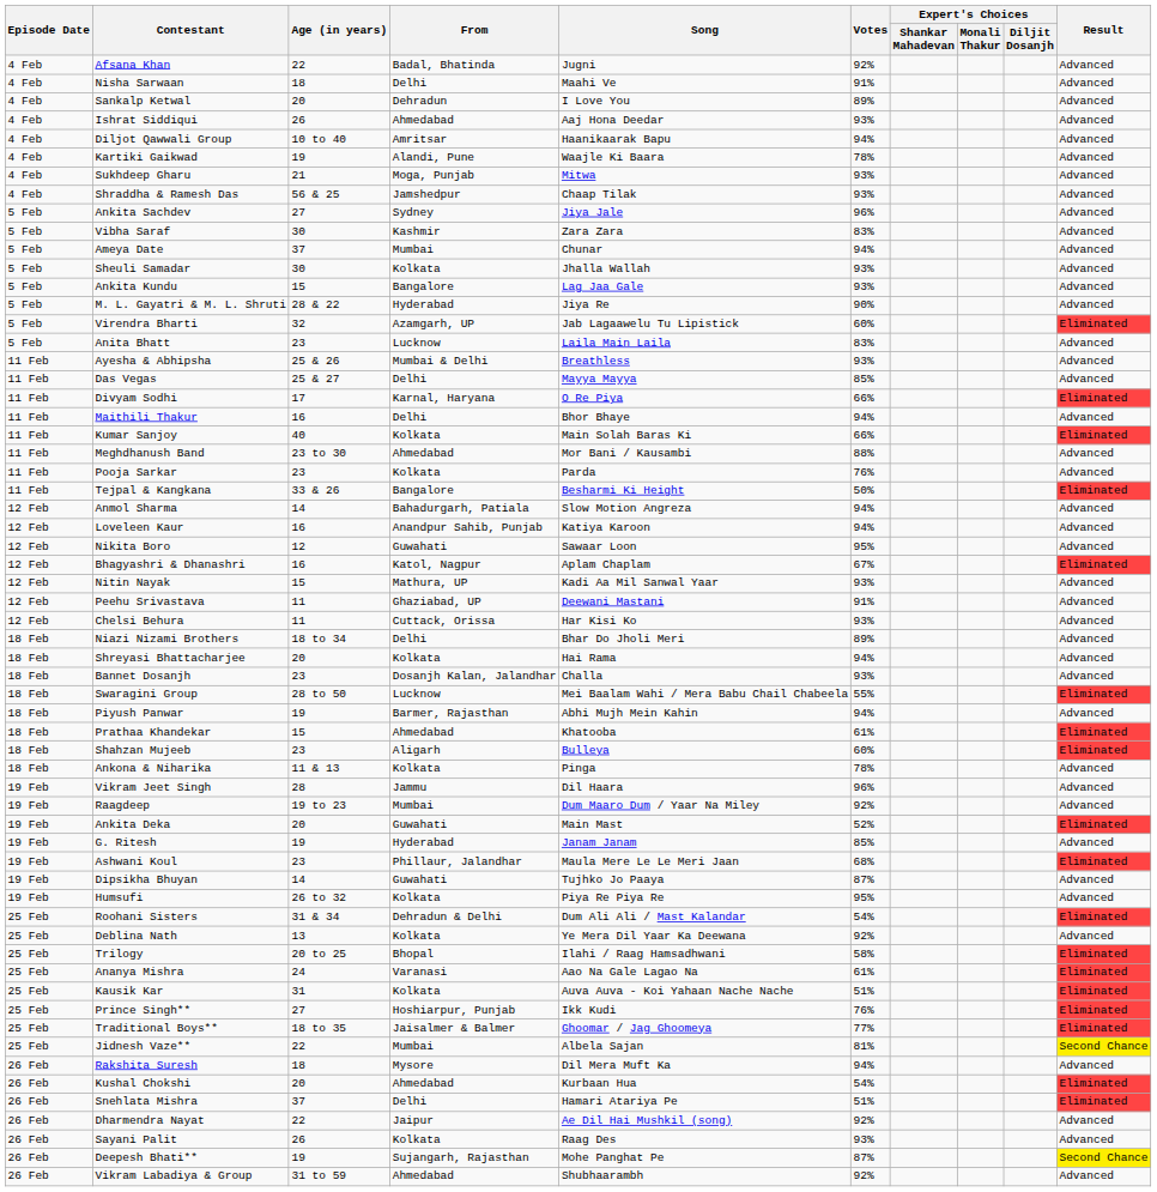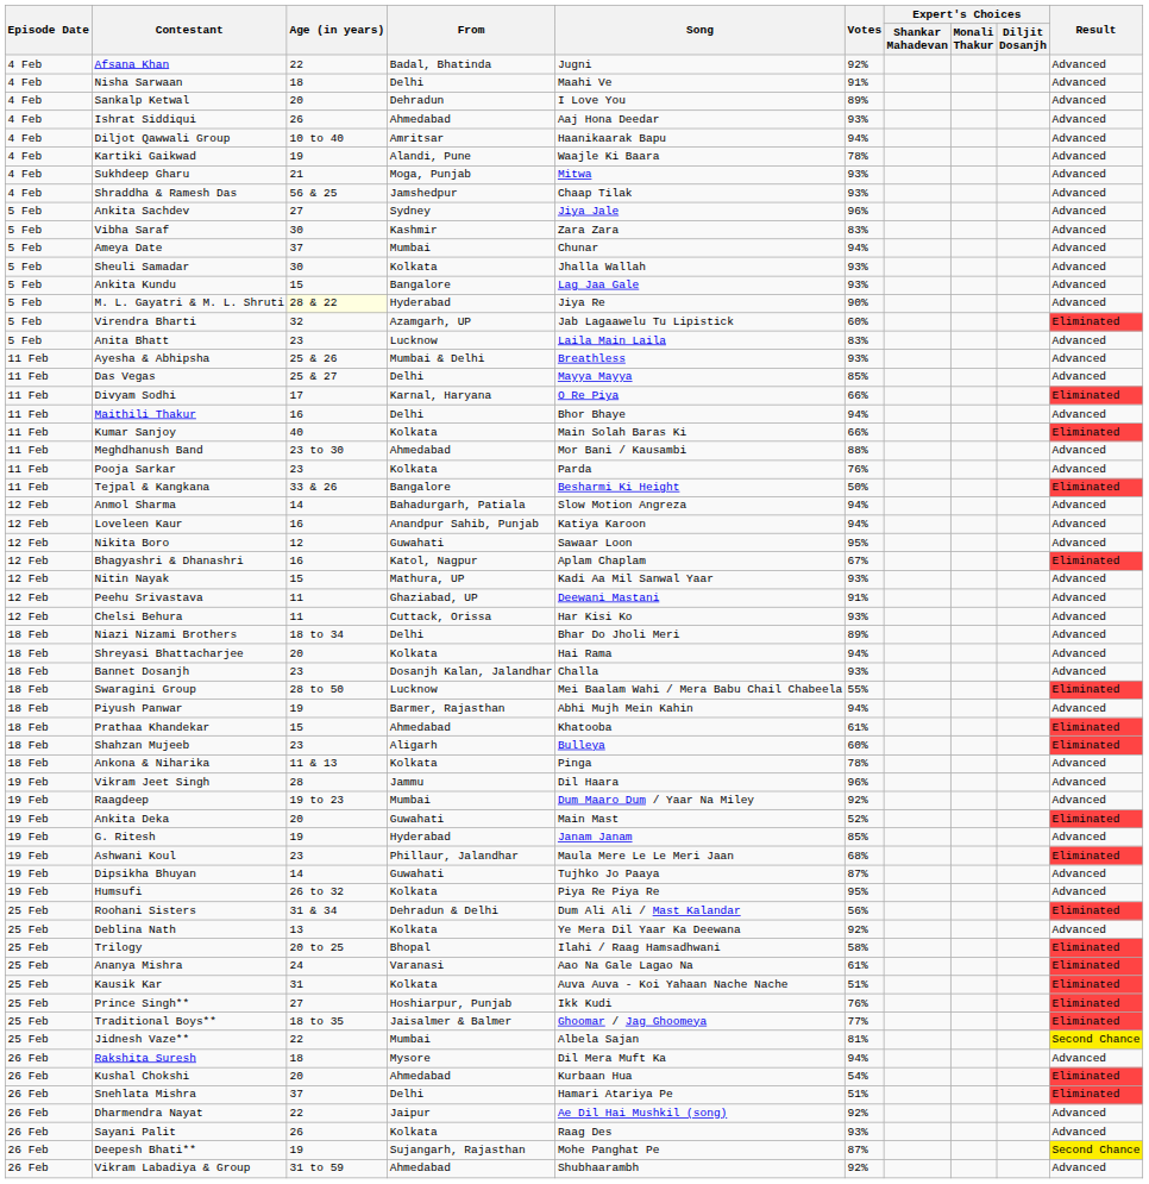 <table class="wikitable sortable mw-collapsible">
 <tr>
 <th rowspan="2">Episode Date</th>
 <th rowspan="2">Contestant</th>
 <th rowspan="2">Age (in years)</th>
 <th rowspan="2">From</th>
 <th rowspan="2">Song</th>
 <th rowspan="2">Votes</th>
 <th colspan="3">Expert's Choices</th>
 <th rowspan="2">Result</th>
 </tr>
 <tr>
 <th>Shankar<br>Mahadevan</th>
 <th>Monali<br>Thakur</th>
 <th>Diljit<br>Dosanjh</th>
 </tr>
 <tr>
 <td>4 Feb</td>
 <td><a href='#'>Afsana Khan</a></td>
 <td>22</td>
 <td>Badal, Bhatinda</td>
 <td>Jugni</td>
 <td>92%</td>
 <td></td>
 <td></td>
 <td></td>
 <td>Advanced</td>
 </tr>
 <tr>
 <td>4 Feb</td>
 <td>Nisha Sarwaan</td>
 <td>18</td>
 <td>Delhi</td>
 <td>Maahi Ve</td>
 <td>91%</td>
 <td></td>
 <td></td>
 <td></td>
 <td>Advanced</td>
 </tr>
 <tr>
 <td>4 Feb</td>
 <td>Sankalp Ketwal</td>
 <td>20</td>
 <td>Dehradun</td>
 <td>I Love You</td>
 <td>89%</td>
 <td></td>
 <td></td>
 <td></td>
 <td>Advanced</td>
 </tr>
 <tr>
 <td>4 Feb</td>
 <td>Ishrat Siddiqui</td>
 <td>26</td>
 <td>Ahmedabad</td>
 <td>Aaj Hona Deedar</td>
 <td>93%</td>
 <td></td>
 <td></td>
 <td></td>
 <td>Advanced</td>
 </tr>
 <tr>
 <td>4 Feb</td>
 <td>Diljot Qawwali Group</td>
 <td>10 to 40</td>
 <td>Amritsar</td>
 <td>Haanikaarak Bapu</td>
 <td>94%</td>
 <td></td>
 <td></td>
 <td></td>
 <td>Advanced</td>
 </tr>
 <tr>
 <td>4 Feb</td>
 <td>Kartiki Gaikwad</td>
 <td>19</td>
 <td>Alandi, Pune</td>
 <td>Waajle Ki Baara</td>
 <td>78%</td>
 <td></td>
 <td></td>
 <td></td>
 <td>Advanced</td>
 </tr>
 <tr>
 <td>4 Feb</td>
 <td>Sukhdeep Gharu</td>
 <td>21</td>
 <td>Moga, Punjab</td>
 <td><a href='#'>Mitwa</a></td>
 <td>93%</td>
 <td></td>
 <td></td>
 <td></td>
 <td>Advanced</td>
 </tr>
 <tr>
 <td>4 Feb</td>
 <td>Shraddha & Ramesh Das</td>
 <td>56 & 25</td>
 <td>Jamshedpur</td>
 <td>Chaap Tilak</td>
 <td>93%</td>
 <td></td>
 <td></td>
 <td></td>
 <td>Advanced</td>
 </tr>
 <tr>
 <td>5 Feb</td>
 <td>Ankita Sachdev</td>
 <td>27</td>
 <td>Sydney</td>
 <td><a href='#'>Jiya Jale</a></td>
 <td>96%</td>
 <td></td>
 <td></td>
 <td></td>
 <td>Advanced</td>
 </tr>
 <tr>
 <td>5 Feb</td>
 <td>Vibha Saraf</td>
 <td>30</td>
 <td>Kashmir</td>
 <td>Zara Zara</td>
 <td>83%</td>
 <td></td>
 <td></td>
 <td></td>
 <td>Advanced</td>
 </tr>
 <tr>
 <td>5 Feb</td>
 <td>Ameya Date</td>
 <td>37</td>
 <td>Mumbai</td>
 <td>Chunar</td>
 <td>94%</td>
 <td></td>
 <td></td>
 <td></td>
 <td>Advanced</td>
 </tr>
 <tr>
 <td>5 Feb</td>
 <td>Sheuli Samadar</td>
 <td>30</td>
 <td>Kolkata</td>
 <td>Jhalla Wallah</td>
 <td>93%</td>
 <td></td>
 <td></td>
 <td></td>
 <td>Advanced</td>
 </tr>
 <tr>
 <td>5 Feb</td>
 <td>Ankita Kundu</td>
 <td>15</td>
 <td>Bangalore</td>
 <td><a href='#'>Lag Jaa Gale</a></td>
 <td>93%</td>
 <td></td>
 <td></td>
 <td></td>
 <td>Advanced</td>
 </tr>
 <tr>
 <td>5 Feb</td>
 <td>M. L. Gayatri & M. L. Shruti</td>
-<td>28 & 22</td>
+<td style="background: lightyellow;">28 & 22</td>
 <td>Hyderabad</td>
 <td>Jiya Re</td>
 <td>90%</td>
 <td></td>
 <td></td>
 <td></td>
 <td>Advanced</td>
 </tr>
 <tr>
 <td>5 Feb</td>
 <td>Virendra Bharti</td>
 <td>32</td>
 <td>Azamgarh, UP</td>
 <td>Jab Lagaawelu Tu Lipistick</td>
 <td>60%</td>
 <td></td>
 <td></td>
 <td></td>
 <td bgcolor="#ff4444">Eliminated</td>
 </tr>
 <tr>
 <td>5 Feb</td>
 <td>Anita Bhatt</td>
 <td>23</td>
 <td>Lucknow</td>
 <td><a href='#'>Laila Main Laila</a></td>
 <td>83%</td>
 <td></td>
 <td></td>
 <td></td>
 <td>Advanced</td>
 </tr>
 <tr>
 <td>11 Feb</td>
 <td>Ayesha & Abhipsha</td>
 <td>25 & 26</td>
 <td>Mumbai & Delhi</td>
 <td><a href='#'>Breathless</a></td>
 <td>93%</td>
 <td></td>
 <td></td>
 <td></td>
 <td>Advanced</td>
 </tr>
 <tr>
 <td>11 Feb</td>
 <td>Das Vegas</td>
 <td>25 & 27</td>
 <td>Delhi</td>
 <td><a href='#'>Mayya Mayya</a></td>
 <td>85%</td>
 <td></td>
 <td></td>
 <td></td>
 <td>Advanced</td>
 </tr>
 <tr>
 <td>11 Feb</td>
 <td>Divyam Sodhi</td>
 <td>17</td>
 <td>Karnal, Haryana</td>
 <td><a href='#'>O Re Piya</a></td>
 <td>66%</td>
 <td></td>
 <td></td>
 <td></td>
 <td bgcolor="#ff4444">Eliminated</td>
 </tr>
 <tr>
 <td>11 Feb</td>
 <td><a href='#'>Maithili Thakur</a></td>
 <td>16</td>
 <td>Delhi</td>
 <td>Bhor Bhaye</td>
 <td>94%</td>
 <td></td>
 <td></td>
 <td></td>
 <td>Advanced</td>
 </tr>
 <tr>
 <td>11 Feb</td>
 <td>Kumar Sanjoy</td>
 <td>40</td>
 <td>Kolkata</td>
 <td>Main Solah Baras Ki</td>
 <td>66%</td>
 <td></td>
 <td></td>
 <td></td>
 <td bgcolor="#ff4444">Eliminated</td>
 </tr>
 <tr>
 <td>11 Feb</td>
 <td>Meghdhanush Band</td>
 <td>23 to 30</td>
 <td>Ahmedabad</td>
 <td>Mor Bani / Kausambi</td>
 <td>88%</td>
 <td></td>
 <td></td>
 <td></td>
 <td>Advanced</td>
 </tr>
 <tr>
 <td>11 Feb</td>
 <td>Pooja Sarkar</td>
 <td>23</td>
 <td>Kolkata</td>
 <td>Parda</td>
 <td>76%</td>
 <td></td>
 <td></td>
 <td></td>
 <td>Advanced</td>
 </tr>
 <tr>
 <td>11 Feb</td>
 <td>Tejpal & Kangkana</td>
 <td>33 & 26</td>
 <td>Bangalore</td>
 <td><a href='#'>Besharmi Ki Height</a></td>
 <td>50%</td>
 <td></td>
 <td></td>
 <td></td>
 <td bgcolor="#ff4444">Eliminated</td>
 </tr>
 <tr>
 <td>12 Feb</td>
 <td>Anmol Sharma</td>
 <td>14</td>
 <td>Bahadurgarh, Patiala</td>
 <td>Slow Motion Angreza</td>
 <td>94%</td>
 <td></td>
 <td></td>
 <td></td>
 <td>Advanced</td>
 </tr>
 <tr>
 <td>12 Feb</td>
 <td>Loveleen Kaur</td>
 <td>16</td>
 <td>Anandpur Sahib, Punjab</td>
 <td>Katiya Karoon</td>
 <td>94%</td>
 <td></td>
 <td></td>
 <td></td>
 <td>Advanced</td>
 </tr>
 <tr>
 <td>12 Feb</td>
 <td>Nikita Boro</td>
 <td>12</td>
 <td>Guwahati</td>
 <td>Sawaar Loon</td>
 <td>95%</td>
 <td></td>
 <td></td>
 <td></td>
 <td>Advanced</td>
 </tr>
 <tr>
 <td>12 Feb</td>
 <td>Bhagyashri & Dhanashri</td>
 <td>16</td>
 <td>Katol, Nagpur</td>
 <td>Aplam Chaplam</td>
 <td>67%</td>
 <td></td>
 <td></td>
 <td></td>
 <td bgcolor="#ff4444">Eliminated</td>
 </tr>
 <tr>
 <td>12 Feb</td>
 <td>Nitin Nayak</td>
 <td>15</td>
 <td>Mathura, UP</td>
 <td>Kadi Aa Mil Sanwal Yaar</td>
 <td>93%</td>
 <td></td>
 <td></td>
 <td></td>
 <td>Advanced</td>
 </tr>
 <tr>
 <td>12 Feb</td>
 <td>Peehu Srivastava</td>
 <td>11</td>
 <td>Ghaziabad, UP</td>
 <td><a href='#'>Deewani Mastani</a></td>
 <td>91%</td>
 <td></td>
 <td></td>
 <td></td>
 <td>Advanced</td>
 </tr>
 <tr>
 <td>12 Feb</td>
 <td>Chelsi Behura</td>
 <td>11</td>
 <td>Cuttack, Orissa</td>
 <td>Har Kisi Ko</td>
 <td>93%</td>
 <td></td>
 <td></td>
 <td></td>
 <td>Advanced</td>
 </tr>
 <tr>
 <td>18 Feb</td>
 <td>Niazi Nizami Brothers</td>
 <td>18 to 34</td>
 <td>Delhi</td>
 <td>Bhar Do Jholi Meri</td>
 <td>89%</td>
 <td></td>
 <td></td>
 <td></td>
 <td>Advanced</td>
 </tr>
 <tr>
 <td>18 Feb</td>
 <td>Shreyasi  Bhattacharjee</td>
 <td>20</td>
 <td>Kolkata</td>
 <td>Hai Rama</td>
 <td>94%</td>
 <td></td>
 <td></td>
 <td></td>
 <td>Advanced</td>
 </tr>
 <tr>
 <td>18 Feb</td>
 <td>Bannet Dosanjh</td>
 <td>23</td>
 <td>Dosanjh Kalan, Jalandhar</td>
 <td>Challa</td>
 <td>93%</td>
 <td></td>
 <td></td>
 <td></td>
 <td>Advanced</td>
 </tr>
 <tr>
 <td>18 Feb</td>
 <td>Swaragini Group</td>
 <td>28 to 50</td>
 <td>Lucknow</td>
 <td>Mei Baalam Wahi / Mera Babu Chail Chabeela</td>
 <td>55%</td>
 <td></td>
 <td></td>
 <td></td>
 <td bgcolor="#ff4444">Eliminated</td>
 </tr>
 <tr>
 <td>18 Feb</td>
 <td>Piyush Panwar</td>
 <td>19</td>
 <td>Barmer, Rajasthan</td>
 <td>Abhi Mujh Mein Kahin</td>
 <td>94%</td>
 <td></td>
 <td></td>
 <td></td>
 <td>Advanced</td>
 </tr>
 <tr>
 <td>18 Feb</td>
 <td>Prathaa Khandekar</td>
 <td>15</td>
 <td>Ahmedabad</td>
 <td>Khatooba</td>
 <td>61%</td>
 <td></td>
 <td></td>
 <td></td>
 <td bgcolor="#ff4444">Eliminated</td>
 </tr>
 <tr>
 <td>18 Feb</td>
 <td>Shahzan Mujeeb</td>
 <td>23</td>
 <td>Aligarh</td>
 <td><a href='#'>Bulleya</a></td>
 <td>60%</td>
 <td></td>
 <td></td>
 <td></td>
 <td bgcolor="#ff4444">Eliminated</td>
 </tr>
 <tr>
 <td>18 Feb</td>
 <td>Ankona & Niharika</td>
 <td>11 & 13</td>
 <td>Kolkata</td>
 <td>Pinga</td>
 <td>78%</td>
 <td></td>
 <td></td>
 <td></td>
 <td>Advanced</td>
 </tr>
 <tr>
 <td>19 Feb</td>
 <td>Vikram Jeet Singh</td>
 <td>28</td>
 <td>Jammu</td>
 <td>Dil Haara</td>
 <td>96%</td>
 <td></td>
 <td></td>
 <td></td>
 <td>Advanced</td>
 </tr>
 <tr>
 <td>19 Feb</td>
 <td>Raagdeep</td>
 <td>19 to 23</td>
 <td>Mumbai</td>
 <td><a href='#'>Dum Maaro Dum</a> / Yaar Na Miley</td>
 <td>92%</td>
 <td></td>
 <td></td>
 <td></td>
 <td>Advanced</td>
 </tr>
 <tr>
 <td>19 Feb</td>
 <td>Ankita Deka</td>
 <td>20</td>
 <td>Guwahati</td>
 <td>Main Mast</td>
 <td>52%</td>
 <td></td>
 <td></td>
 <td></td>
 <td bgcolor="#ff4444">Eliminated</td>
 </tr>
 <tr>
 <td>19 Feb</td>
 <td>G. Ritesh</td>
 <td>19</td>
 <td>Hyderabad</td>
 <td><a href='#'>Janam Janam</a></td>
 <td>85%</td>
 <td></td>
 <td></td>
 <td></td>
 <td>Advanced</td>
 </tr>
 <tr>
 <td>19 Feb</td>
 <td>Ashwani Koul</td>
 <td>23</td>
 <td>Phillaur, Jalandhar</td>
 <td>Maula Mere Le Le Meri Jaan</td>
 <td>68%</td>
 <td></td>
 <td></td>
 <td></td>
 <td bgcolor="#ff4444">Eliminated</td>
 </tr>
 <tr>
 <td>19 Feb</td>
 <td>Dipsikha Bhuyan</td>
 <td>14</td>
 <td>Guwahati</td>
 <td>Tujhko Jo Paaya</td>
 <td>87%</td>
 <td></td>
 <td></td>
 <td></td>
 <td>Advanced</td>
 </tr>
 <tr>
 <td>19 Feb</td>
 <td>Humsufi</td>
 <td>26 to 32</td>
 <td>Kolkata</td>
 <td>Piya Re Piya Re</td>
 <td>95%</td>
 <td></td>
 <td></td>
 <td></td>
 <td>Advanced</td>
 </tr>
 <tr>
 <td>25 Feb</td>
 <td>Roohani Sisters</td>
 <td>31 & 34</td>
 <td>Dehradun & Delhi</td>
 <td>Dum Ali Ali / <a href='#'>Mast Kalandar</a></td>
-<td>54%</td>
+<td>56%</td>
 <td></td>
 <td></td>
 <td></td>
 <td bgcolor="#ff4444">Eliminated</td>
 </tr>
 <tr>
 <td>25 Feb</td>
 <td>Deblina Nath</td>
 <td>13</td>
 <td>Kolkata</td>
 <td>Ye Mera Dil Yaar Ka Deewana</td>
 <td>92%</td>
 <td></td>
 <td></td>
 <td></td>
 <td>Advanced</td>
 </tr>
 <tr>
 <td>25 Feb</td>
 <td>Trilogy</td>
 <td>20 to 25</td>
 <td>Bhopal</td>
 <td>Ilahi / Raag Hamsadhwani</td>
 <td>58%</td>
 <td></td>
 <td></td>
 <td></td>
 <td bgcolor="#ff4444">Eliminated</td>
 </tr>
 <tr>
 <td>25 Feb</td>
 <td>Ananya Mishra</td>
 <td>24</td>
 <td>Varanasi</td>
 <td>Aao Na Gale Lagao Na</td>
 <td>61%</td>
 <td></td>
 <td></td>
 <td></td>
 <td bgcolor="#ff4444">Eliminated</td>
 </tr>
 <tr>
 <td>25 Feb</td>
 <td>Kausik Kar</td>
 <td>31</td>
 <td>Kolkata</td>
 <td>Auva Auva - Koi Yahaan Nache Nache</td>
 <td>51%</td>
 <td></td>
 <td></td>
 <td></td>
 <td bgcolor="#ff4444">Eliminated</td>
 </tr>
 <tr>
 <td>25 Feb</td>
 <td>Prince Singh**</td>
 <td>27</td>
 <td>Hoshiarpur, Punjab</td>
 <td>Ikk Kudi</td>
 <td>76%</td>
 <td></td>
 <td></td>
 <td></td>
 <td bgcolor="#ff4444">Eliminated</td>
 </tr>
 <tr>
 <td>25 Feb</td>
 <td>Traditional Boys**</td>
 <td>18 to 35</td>
 <td>Jaisalmer & Balmer</td>
 <td><a href='#'>Ghoomar</a> / <a href='#'>Jag Ghoomeya</a></td>
 <td>77%</td>
 <td></td>
 <td></td>
 <td></td>
 <td bgcolor="#ff4444">Eliminated</td>
 </tr>
 <tr>
 <td>25 Feb</td>
 <td>Jidnesh Vaze**</td>
 <td>22</td>
 <td>Mumbai</td>
 <td>Albela Sajan</td>
 <td>81%</td>
 <td></td>
 <td></td>
 <td></td>
 <td bgcolor="#FDEE00">Second Chance</td>
 </tr>
 <tr>
 <td>26 Feb</td>
 <td><a href='#'>Rakshita Suresh</a></td>
 <td>18</td>
 <td>Mysore</td>
 <td>Dil Mera Muft Ka</td>
 <td>94%</td>
 <td></td>
 <td></td>
 <td></td>
 <td>Advanced</td>
 </tr>
 <tr>
 <td>26 Feb</td>
 <td>Kushal Chokshi</td>
 <td>20</td>
 <td>Ahmedabad</td>
 <td>Kurbaan Hua</td>
 <td>54%</td>
 <td></td>
 <td></td>
 <td></td>
 <td bgcolor="#ff4444">Eliminated</td>
 </tr>
 <tr>
 <td>26 Feb</td>
 <td>Snehlata Mishra</td>
 <td>37</td>
 <td>Delhi</td>
 <td>Hamari Atariya Pe</td>
 <td>51%</td>
 <td></td>
 <td></td>
 <td></td>
 <td bgcolor="#ff4444">Eliminated</td>
 </tr>
 <tr>
 <td>26 Feb</td>
 <td>Dharmendra Nayat</td>
 <td>22</td>
 <td>Jaipur</td>
 <td><a href='#'>Ae Dil Hai Mushkil (song)</a></td>
 <td>92%</td>
 <td></td>
 <td></td>
 <td></td>
 <td>Advanced</td>
 </tr>
 <tr>
 <td>26 Feb</td>
 <td>Sayani Palit</td>
 <td>26</td>
 <td>Kolkata</td>
 <td>Raag Des</td>
 <td>93%</td>
 <td></td>
 <td></td>
 <td></td>
 <td>Advanced</td>
 </tr>
 <tr>
 <td>26 Feb</td>
 <td>Deepesh Bhati**</td>
 <td>19</td>
 <td>Sujangarh, Rajasthan</td>
 <td>Mohe Panghat Pe</td>
 <td>87%</td>
 <td></td>
 <td></td>
 <td></td>
 <td bgcolor="#FDEE00">Second Chance</td>
 </tr>
 <tr>
 <td>26 Feb</td>
 <td>Vikram Labadiya & Group</td>
 <td>31 to 59</td>
 <td>Ahmedabad</td>
 <td>Shubhaarambh</td>
 <td>92%</td>
 <td></td>
 <td></td>
 <td></td>
 <td>Advanced</td>
 </tr>
 </table>
